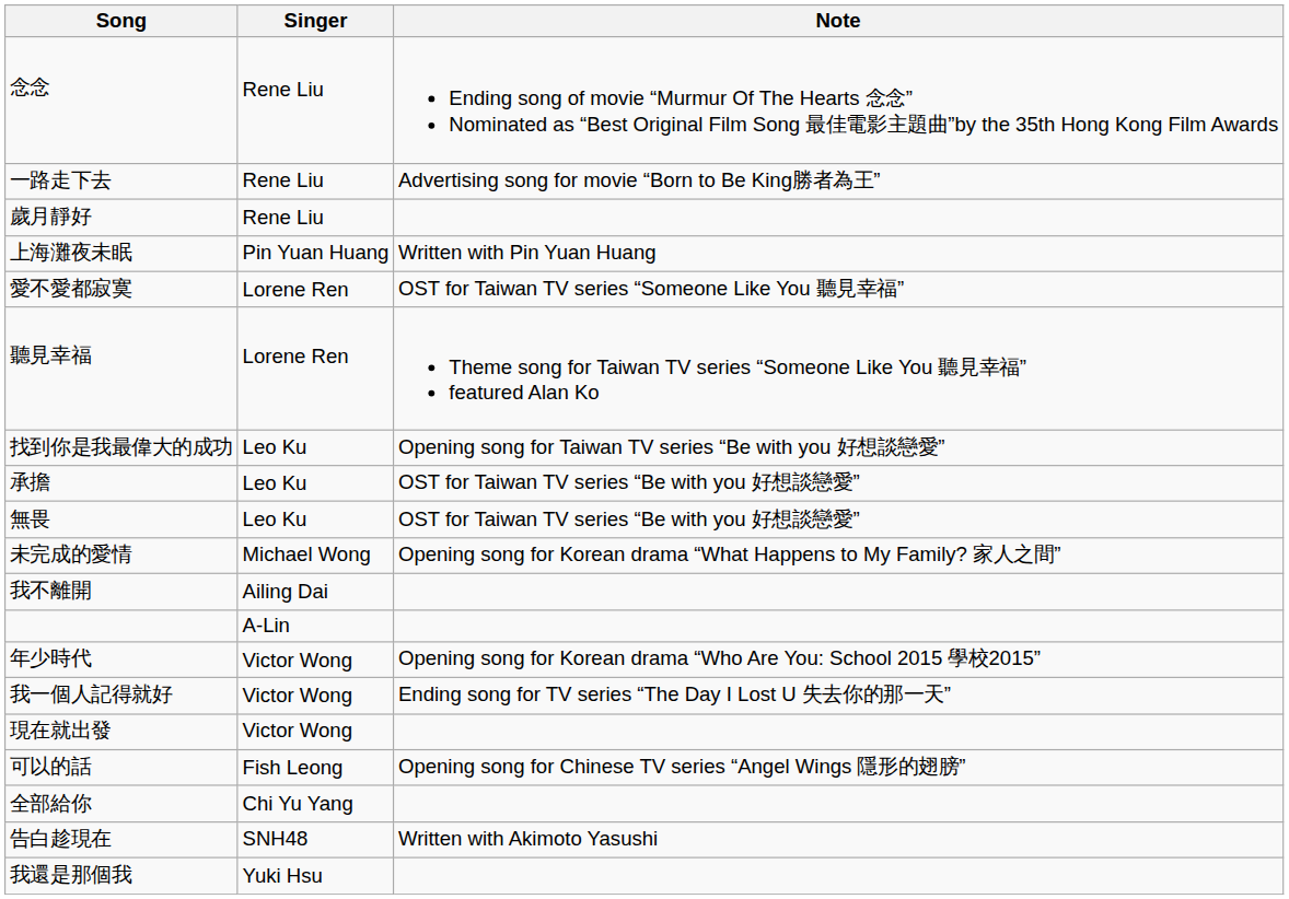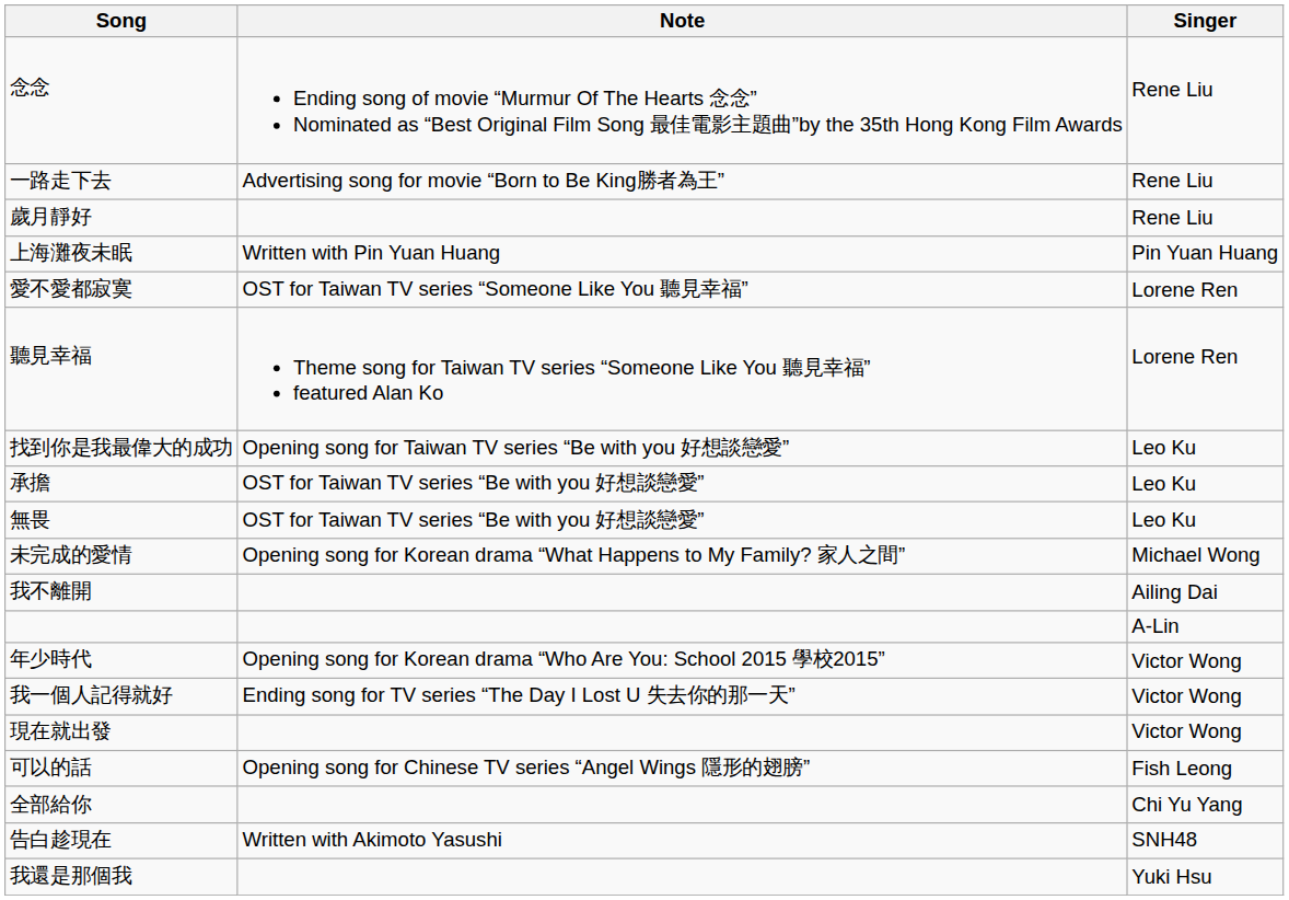 <table class="wikitable">
 <tr>
 <th>Song</th>
+<th>Note</th>
 <th>Singer</th>
-<th>Note</th>
 </tr>
 <tr>
 <td>念念<br><br></td>
+<td><br><ul><li>Ending song of movie “Murmur Of The Hearts 念念”</li><li>Nominated as “Best Original Film Song 最佳電影主題曲”by the 35th Hong Kong Film Awards</li></ul></td>
 <td>Rene Liu<br><br></td>
-<td><br><ul><li>Ending song of movie “Murmur Of The Hearts 念念”</li><li>Nominated as “Best Original Film Song 最佳電影主題曲”by the 35th Hong Kong Film Awards</li></ul></td>
 </tr>
 <tr>
 <td>一路走下去</td>
+<td>Advertising song for movie “Born to Be King勝者為王”</td>
 <td>Rene Liu</td>
-<td>Advertising song for movie “Born to Be King勝者為王”</td>
 </tr>
 <tr>
 <td>歲月靜好</td>
+<td></td>
 <td>Rene Liu</td>
-<td></td>
 </tr>
 <tr>
 <td>上海灘夜未眠</td>
+<td>Written with Pin Yuan Huang</td>
 <td>Pin Yuan Huang</td>
-<td>Written with Pin Yuan Huang</td>
 </tr>
 <tr>
 <td>愛不愛都寂寞</td>
+<td>OST for Taiwan TV series “Someone Like You 聽見幸福”</td>
 <td>Lorene Ren</td>
-<td>OST for Taiwan TV series “Someone Like You 聽見幸福”</td>
 </tr>
 <tr>
 <td>聽見幸福<br><br></td>
+<td><br><ul><li>Theme song for Taiwan TV series “Someone Like You 聽見幸福”</li><li>featured Alan Ko</li></ul></td>
 <td>Lorene Ren<br><br></td>
-<td><br><ul><li>Theme song for Taiwan TV series “Someone Like You 聽見幸福”</li><li>featured Alan Ko</li></ul></td>
 </tr>
 <tr>
 <td>找到你是我最偉大的成功</td>
+<td>Opening song for Taiwan TV series “Be with you 好想談戀愛”</td>
 <td>Leo Ku</td>
-<td>Opening song for Taiwan TV series “Be with you 好想談戀愛”</td>
 </tr>
 <tr>
 <td>承擔</td>
+<td>OST for Taiwan TV series “Be with you 好想談戀愛”</td>
 <td>Leo Ku</td>
-<td>OST for Taiwan TV series “Be with you 好想談戀愛”</td>
 </tr>
 <tr>
 <td>無畏</td>
+<td>OST for Taiwan TV series “Be with you 好想談戀愛”</td>
 <td>Leo Ku</td>
-<td>OST for Taiwan TV series “Be with you 好想談戀愛”</td>
 </tr>
 <tr>
 <td>未完成的愛情</td>
+<td>Opening song for Korean drama “What Happens to My Family? 家人之間”</td>
 <td>Michael Wong</td>
-<td>Opening song for Korean drama “What Happens to My Family? 家人之間”</td>
 </tr>
 <tr>
 <td>我不離開</td>
+<td></td>
 <td>Ailing Dai</td>
-<td></td>
 </tr>
 <tr>
 <td></td>
+<td></td>
 <td>A-Lin</td>
-<td></td>
 </tr>
 <tr>
 <td>年少時代</td>
+<td>Opening song for Korean drama “Who Are You: School 2015 學校2015”</td>
 <td>Victor Wong</td>
-<td>Opening song for Korean drama “Who Are You: School 2015 學校2015”</td>
 </tr>
 <tr>
 <td>我一個人記得就好</td>
+<td>Ending song for TV series “The Day I Lost U 失去你的那一天”</td>
 <td>Victor Wong</td>
-<td>Ending song for TV series “The Day I Lost U 失去你的那一天”</td>
 </tr>
 <tr>
 <td>現在就出發</td>
+<td></td>
 <td>Victor Wong</td>
-<td></td>
 </tr>
 <tr>
 <td>可以的話</td>
+<td>Opening song for Chinese TV series “Angel Wings 隱形的翅膀”</td>
 <td>Fish Leong</td>
-<td>Opening song for Chinese TV series “Angel Wings 隱形的翅膀”</td>
 </tr>
 <tr>
 <td>全部給你</td>
+<td></td>
 <td>Chi Yu Yang</td>
-<td></td>
 </tr>
 <tr>
 <td>告白趁現在</td>
+<td>Written with Akimoto Yasushi</td>
 <td>SNH48</td>
-<td>Written with Akimoto Yasushi</td>
 </tr>
 <tr>
 <td>我還是那個我</td>
+<td></td>
 <td>Yuki Hsu</td>
-<td></td>
 </tr>
 </table>
